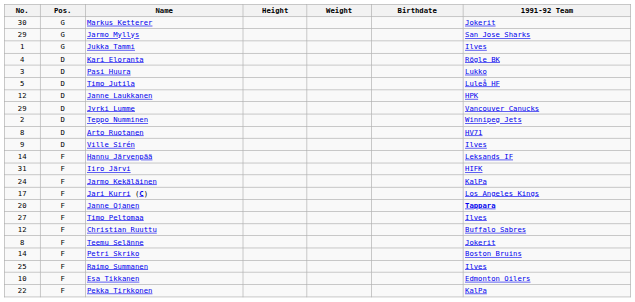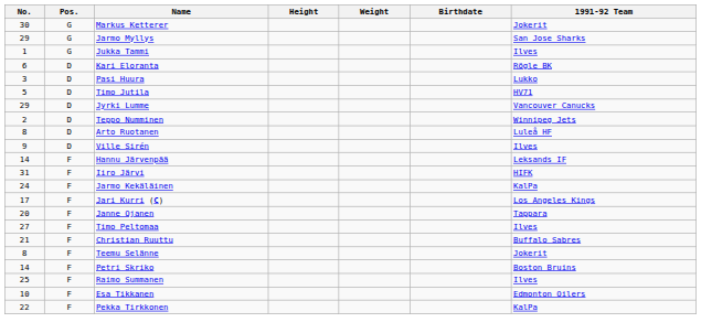 <table class="wikitable sortable" width="80%" style="font-size: 90%; text-align: center;">
 <tr>
 <th>No.</th>
 <th>Pos.</th>
 <th>Name</th>
 <th>Height</th>
 <th>Weight</th>
 <th>Birthdate</th>
 <th>1991-92 Team</th>
 </tr>
 <tr>
 <td>30</td>
 <td>G</td>
 <td style="text-align:left;"><a href='#'>Markus Ketterer</a></td>
 <td></td>
 <td></td>
 <td style="text-align:right;"></td>
 <td style="text-align:left;"> <a href='#'>Jokerit</a></td>
 </tr>
 <tr>
 <td>29</td>
 <td>G</td>
 <td style="text-align:left;"><a href='#'>Jarmo Myllys</a></td>
 <td></td>
 <td></td>
 <td style="text-align:right;"></td>
 <td style="text-align:left;"> <a href='#'>San Jose Sharks</a></td>
 </tr>
 <tr>
 <td>1</td>
 <td>G</td>
 <td style="text-align:left;"><a href='#'>Jukka Tammi</a></td>
 <td></td>
 <td></td>
 <td style="text-align:right;"></td>
 <td style="text-align:left;"> <a href='#'>Ilves</a></td>
 </tr>
 <tr>
-<td>4</td>
+<td>6</td>
 <td>D</td>
 <td style="text-align:left;"><a href='#'>Kari Eloranta</a></td>
 <td></td>
 <td></td>
 <td style="text-align:right;"></td>
 <td style="text-align:left;"> <a href='#'>Rögle BK</a></td>
 </tr>
 <tr>
 <td>3</td>
 <td>D</td>
 <td style="text-align:left;"><a href='#'>Pasi Huura</a></td>
 <td></td>
 <td></td>
 <td style="text-align:right;"></td>
 <td style="text-align:left;"> <a href='#'>Lukko</a></td>
 </tr>
 <tr>
 <td>5</td>
 <td>D</td>
 <td style="text-align:left;"><a href='#'>Timo Jutila</a></td>
 <td></td>
 <td></td>
 <td style="text-align:right;"></td>
-<td style="text-align:left;"> <a href='#'>Luleå HF</a></td>
-</tr>
-<tr>
-<td>12</td>
-<td>D</td>
-<td style="text-align:left;"><a href='#'>Janne Laukkanen</a></td>
-<td></td>
-<td></td>
-<td style="text-align:right;"></td>
-<td style="text-align:left;"> <a href='#'>HPK</a></td>
+<td style="text-align:left;"> <a href='#'>HV71</a></td>
 </tr>
 <tr>
 <td>29</td>
 <td>D</td>
 <td style="text-align:left;"><a href='#'>Jyrki Lumme</a></td>
 <td></td>
 <td></td>
 <td style="text-align:right;"></td>
 <td style="text-align:left;"> <a href='#'>Vancouver Canucks</a></td>
 </tr>
 <tr>
 <td>2</td>
 <td>D</td>
 <td style="text-align:left;"><a href='#'>Teppo Numminen</a></td>
 <td></td>
 <td></td>
 <td style="text-align:right;"></td>
 <td style="text-align:left;"> <a href='#'>Winnipeg Jets</a></td>
 </tr>
 <tr>
 <td>8</td>
 <td>D</td>
 <td style="text-align:left;"><a href='#'>Arto Ruotanen</a></td>
 <td></td>
 <td></td>
 <td style="text-align:right;"></td>
-<td style="text-align:left;"> <a href='#'>HV71</a></td>
+<td style="text-align:left;"> <a href='#'>Luleå HF</a></td>
 </tr>
 <tr>
 <td>9</td>
 <td>D</td>
 <td style="text-align:left;"><a href='#'>Ville Sirén</a></td>
 <td></td>
 <td></td>
 <td style="text-align:right;"></td>
 <td style="text-align:left;"> <a href='#'>Ilves</a></td>
 </tr>
 <tr>
 <td>14</td>
 <td>F</td>
 <td style="text-align:left;"><a href='#'>Hannu Järvenpää</a></td>
 <td></td>
 <td></td>
 <td style="text-align:right;"></td>
 <td style="text-align:left;"> <a href='#'>Leksands IF</a></td>
 </tr>
 <tr>
 <td>31</td>
 <td>F</td>
 <td style="text-align:left;"><a href='#'>Iiro Järvi</a></td>
 <td></td>
 <td></td>
 <td style="text-align:right;"></td>
 <td style="text-align:left;"> <a href='#'>HIFK</a></td>
 </tr>
 <tr>
 <td>24</td>
 <td>F</td>
 <td style="text-align:left;"><a href='#'>Jarmo Kekäläinen</a></td>
 <td></td>
 <td></td>
 <td style="text-align:right;"></td>
 <td style="text-align:left;"> <a href='#'>KalPa</a></td>
 </tr>
 <tr>
 <td>17</td>
 <td>F</td>
 <td style="text-align:left;"><a href='#'>Jari Kurri</a> (<strong><a href='#'>C</a></strong>)</td>
 <td></td>
 <td></td>
 <td style="text-align:right;"></td>
 <td style="text-align:left;"> <a href='#'>Los Angeles Kings</a></td>
 </tr>
 <tr>
 <td>20</td>
 <td>F</td>
 <td style="text-align:left;"><a href='#'>Janne Ojanen</a></td>
 <td></td>
 <td></td>
 <td style="text-align:right;"></td>
-<td style="text-align:left;"><strong> <a href='#'>Tappara</a></strong></td>
+<td style="text-align:left;"> <a href='#'>Tappara</a></td>
 </tr>
 <tr>
 <td>27</td>
 <td>F</td>
 <td style="text-align:left;"><a href='#'>Timo Peltomaa</a></td>
 <td></td>
 <td></td>
 <td style="text-align:right;"></td>
 <td style="text-align:left;"> <a href='#'>Ilves</a></td>
 </tr>
 <tr>
-<td>12</td>
+<td>21</td>
 <td>F</td>
 <td style="text-align:left;"><a href='#'>Christian Ruuttu</a></td>
 <td></td>
 <td></td>
 <td style="text-align:right;"></td>
 <td style="text-align:left;"> <a href='#'>Buffalo Sabres</a></td>
 </tr>
 <tr>
 <td>8</td>
 <td>F</td>
 <td style="text-align:left;"><a href='#'>Teemu Selänne</a></td>
 <td></td>
 <td></td>
 <td style="text-align:right;"></td>
 <td style="text-align:left;"> <a href='#'>Jokerit</a></td>
 </tr>
 <tr>
 <td>14</td>
 <td>F</td>
 <td style="text-align:left;"><a href='#'>Petri Skriko</a></td>
 <td></td>
 <td></td>
 <td style="text-align:right;"></td>
 <td style="text-align:left;"> <a href='#'>Boston Bruins</a></td>
 </tr>
 <tr>
 <td>25</td>
 <td>F</td>
 <td style="text-align:left;"><a href='#'>Raimo Summanen</a></td>
 <td></td>
 <td></td>
 <td style="text-align:right;"></td>
 <td style="text-align:left;"> <a href='#'>Ilves</a></td>
 </tr>
 <tr>
 <td>10</td>
 <td>F</td>
 <td style="text-align:left;"><a href='#'>Esa Tikkanen</a></td>
 <td></td>
 <td></td>
 <td style="text-align:right;"></td>
 <td style="text-align:left;"> <a href='#'>Edmonton Oilers</a></td>
 </tr>
 <tr>
 <td>22</td>
 <td>F</td>
 <td style="text-align:left;"><a href='#'>Pekka Tirkkonen</a></td>
 <td></td>
 <td></td>
 <td style="text-align:right;"></td>
 <td style="text-align:left;"> <a href='#'>KalPa</a></td>
 </tr>
 </table>
